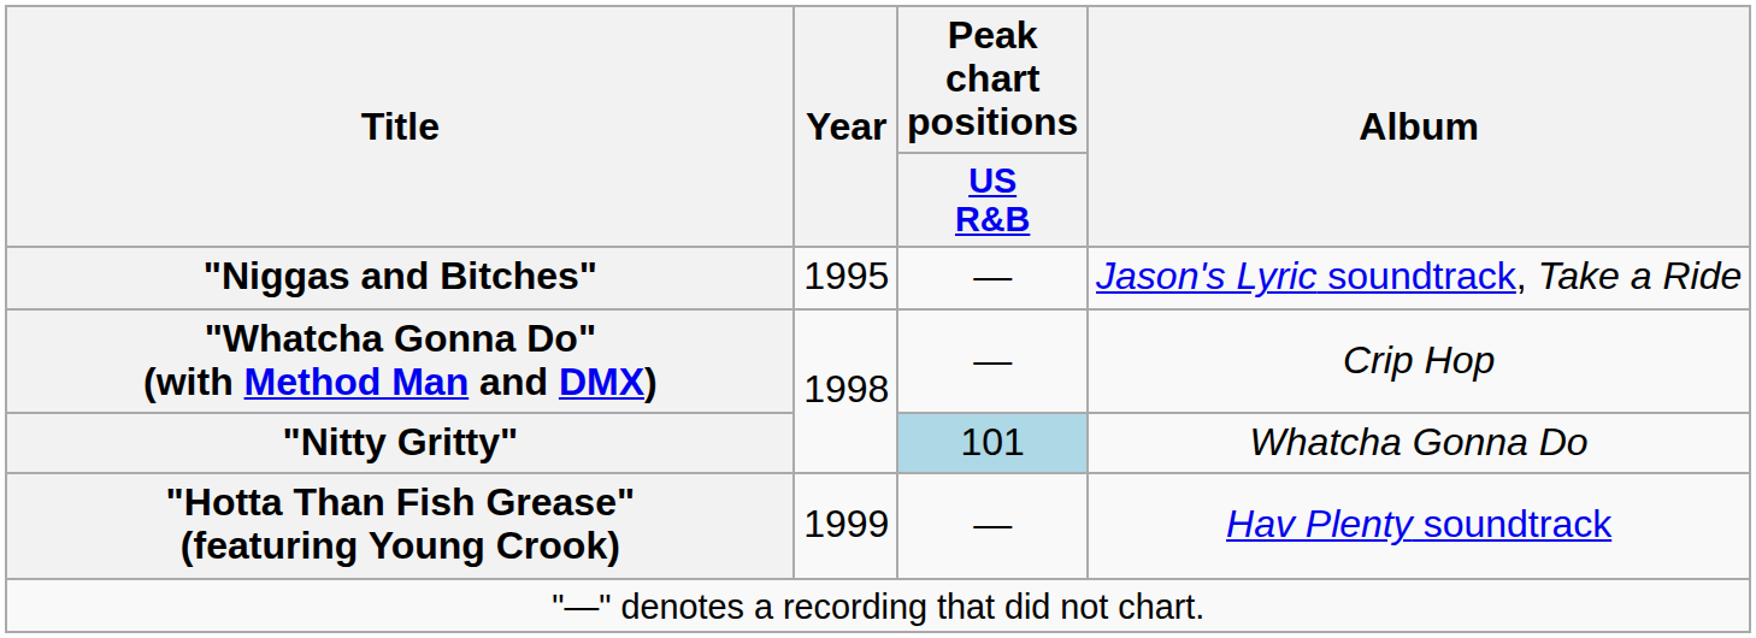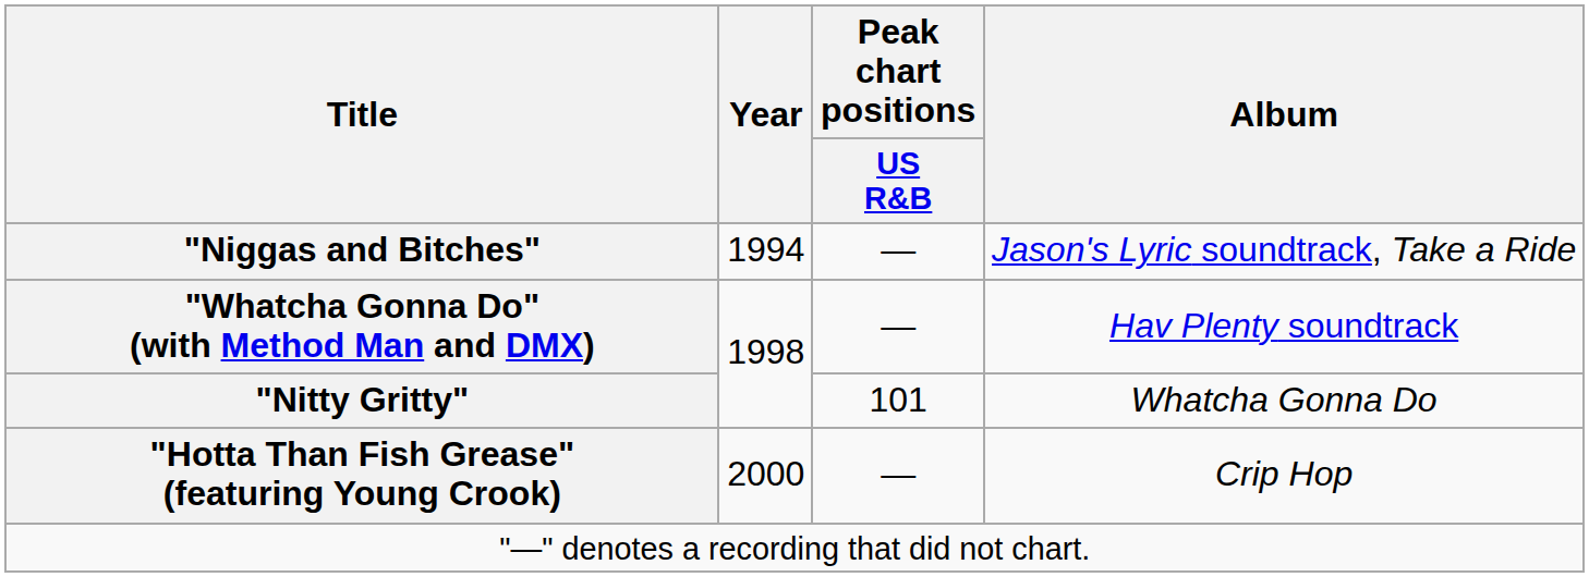 <table class="wikitable plainrowheaders" style="text-align:center;">
 <tr>
 <th scope="col" rowspan="2" style="width:20em;">Title</th>
 <th scope="col" rowspan="2">Year</th>
 <th scope="col" colspan="1">Peak chart positions</th>
 <th scope="col" rowspan="2">Album</th>
 </tr>
 <tr>
 <th scope="col" style="width:3em;font-size:90%;"><a href='#'>US<br>R&B</a><br></th>
 </tr>
 <tr>
 <th scope="row">"Niggas and Bitches"</th>
-<td>1995</td>
+<td>1994</td>
 <td>—</td>
 <td><a href='#'><em>Jason's Lyric</em> soundtrack</a>, <em>Take a Ride</em></td>
 </tr>
 <tr>
 <th scope="row">"Whatcha Gonna Do"<br><span>(with <a href='#'>Method Man</a> and <a href='#'>DMX</a>)</span></th>
 <td rowspan="2">1998</td>
 <td>—</td>
-<td><em>Crip Hop</em></td>
+<td><a href='#'><em>Hav Plenty</em> soundtrack</a></td>
 </tr>
 <tr>
 <th scope="row">"Nitty Gritty"</th>
-<td style="background: lightblue;">101</td>
+<td>101</td>
 <td><em>Whatcha Gonna Do</em></td>
 </tr>
 <tr>
 <th scope="row">"Hotta Than Fish Grease"<br><span>(featuring Young Crook)</span></th>
-<td>1999</td>
+<td>2000</td>
 <td>—</td>
-<td><a href='#'><em>Hav Plenty</em> soundtrack</a></td>
+<td><em>Crip Hop</em></td>
 </tr>
 <tr>
 <td colspan="13" style="font-size:90%">"—" denotes a recording that did not chart.</td>
 </tr>
 </table>
